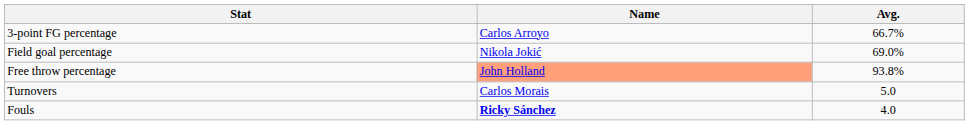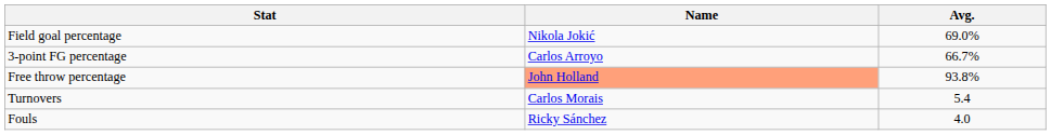 <table class=wikitable width=100%>
 <tr>
 <th>Stat</th>
 <th>Name</th>
 <th>Avg.</th>
 </tr>
 <tr>
+<td>Field goal percentage</td>
+<td> <a href='#'>Nikola Jokić</a></td>
+<td align=center>69.0%</td>
+</tr>
+<tr>
 <td>3-point FG percentage</td>
 <td> <a href='#'>Carlos Arroyo</a></td>
 <td align=center>66.7%</td>
-</tr>
-<tr>
-<td>Field goal percentage</td>
-<td> <a href='#'>Nikola Jokić</a></td>
-<td align=center>69.0%</td>
 </tr>
 <tr>
 <td>Free throw percentage</td>
 <td style="background: lightsalmon;"> <a href='#'>John Holland</a></td>
 <td align=center>93.8%</td>
 </tr>
 <tr>
 <td>Turnovers</td>
 <td> <a href='#'>Carlos Morais</a></td>
-<td align=center>5.0</td>
+<td align=center>5.4</td>
 </tr>
 <tr>
 <td>Fouls</td>
-<td><strong> <a href='#'>Ricky Sánchez</a></strong></td>
+<td> <a href='#'>Ricky Sánchez</a></td>
 <td align=center>4.0</td>
 </tr>
 </table>
